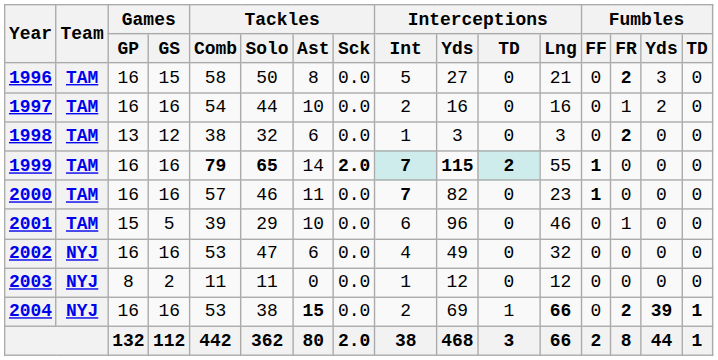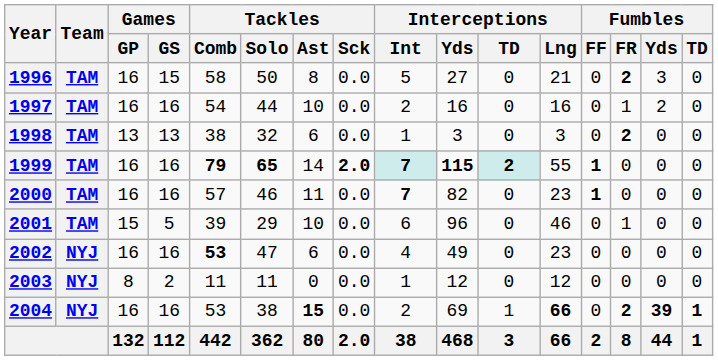 <table class="wikitable" style="text-align:center">
 <tr>
 <th rowspan="2">Year</th>
 <th rowspan="2">Team</th>
 <th colspan="2">Games</th>
 <th colspan="4">Tackles</th>
 <th colspan="4">Interceptions</th>
 <th colspan="4">Fumbles</th>
 </tr>
 <tr>
 <th>GP</th>
 <th>GS</th>
 <th>Comb</th>
 <th>Solo</th>
 <th>Ast</th>
 <th>Sck</th>
 <th>Int</th>
 <th>Yds</th>
 <th>TD</th>
 <th>Lng</th>
 <th>FF</th>
 <th>FR</th>
 <th>Yds</th>
 <th>TD</th>
 </tr>
 <tr>
 <th><a href='#'>1996</a></th>
 <th><a href='#'>TAM</a></th>
 <td>16</td>
 <td>15</td>
 <td>58</td>
 <td>50</td>
 <td>8</td>
 <td>0.0</td>
 <td>5</td>
 <td>27</td>
 <td>0</td>
 <td>21</td>
 <td>0</td>
 <td><strong>2</strong></td>
 <td>3</td>
 <td>0</td>
 </tr>
 <tr>
 <th><a href='#'>1997</a></th>
 <th><a href='#'>TAM</a></th>
 <td>16</td>
 <td>16</td>
 <td>54</td>
 <td>44</td>
 <td>10</td>
 <td>0.0</td>
 <td>2</td>
 <td>16</td>
 <td>0</td>
 <td>16</td>
 <td>0</td>
 <td>1</td>
 <td>2</td>
 <td>0</td>
 </tr>
 <tr>
 <th><a href='#'>1998</a></th>
 <th><a href='#'>TAM</a></th>
 <td>13</td>
-<td>12</td>
+<td>13</td>
 <td>38</td>
 <td>32</td>
 <td>6</td>
 <td>0.0</td>
 <td>1</td>
 <td>3</td>
 <td>0</td>
 <td>3</td>
 <td>0</td>
 <td><strong>2</strong></td>
 <td>0</td>
 <td>0</td>
 </tr>
 <tr>
 <th><a href='#'>1999</a></th>
 <th><a href='#'>TAM</a></th>
 <td>16</td>
 <td>16</td>
 <td><strong>79</strong></td>
 <td><strong>65</strong></td>
 <td>14</td>
 <td><strong>2.0</strong></td>
 <td style="background:#cfecec; width:3em;"><strong>7</strong></td>
 <td><strong>115</strong></td>
 <td style="background:#cfecec; width:3em;"><strong>2</strong></td>
 <td>55</td>
 <td><strong>1</strong></td>
 <td>0</td>
 <td>0</td>
 <td>0</td>
 </tr>
 <tr>
 <th><a href='#'>2000</a></th>
 <th><a href='#'>TAM</a></th>
 <td>16</td>
 <td>16</td>
 <td>57</td>
 <td>46</td>
 <td>11</td>
 <td>0.0</td>
 <td><strong>7</strong></td>
 <td>82</td>
 <td>0</td>
 <td>23</td>
 <td><strong>1</strong></td>
 <td>0</td>
 <td>0</td>
 <td>0</td>
 </tr>
 <tr>
 <th><a href='#'>2001</a></th>
 <th><a href='#'>TAM</a></th>
 <td>15</td>
 <td>5</td>
 <td>39</td>
 <td>29</td>
 <td>10</td>
 <td>0.0</td>
 <td>6</td>
 <td>96</td>
 <td>0</td>
 <td>46</td>
 <td>0</td>
 <td>1</td>
 <td>0</td>
 <td>0</td>
 </tr>
 <tr>
 <th><a href='#'>2002</a></th>
 <th><a href='#'>NYJ</a></th>
 <td>16</td>
 <td>16</td>
-<td>53</td>
+<td><strong>53</strong></td>
 <td>47</td>
 <td>6</td>
 <td>0.0</td>
 <td>4</td>
 <td>49</td>
 <td>0</td>
-<td>32</td>
+<td>23</td>
 <td>0</td>
 <td>0</td>
 <td>0</td>
 <td>0</td>
 </tr>
 <tr>
 <th><a href='#'>2003</a></th>
 <th><a href='#'>NYJ</a></th>
 <td>8</td>
 <td>2</td>
 <td>11</td>
 <td>11</td>
 <td>0</td>
 <td>0.0</td>
 <td>1</td>
 <td>12</td>
 <td>0</td>
 <td>12</td>
 <td>0</td>
 <td>0</td>
 <td>0</td>
 <td>0</td>
 </tr>
 <tr>
 <th><a href='#'>2004</a></th>
 <th><a href='#'>NYJ</a></th>
 <td>16</td>
 <td>16</td>
 <td>53</td>
 <td>38</td>
 <td><strong>15</strong></td>
 <td>0.0</td>
 <td>2</td>
 <td>69</td>
 <td>1</td>
 <td><strong>66</strong></td>
 <td>0</td>
 <td><strong>2</strong></td>
 <td><strong>39</strong></td>
 <td><strong>1</strong></td>
 </tr>
 <tr>
 <th colspan="2"></th>
 <th>132</th>
 <th>112</th>
 <th>442</th>
 <th>362</th>
 <th>80</th>
 <th>2.0</th>
 <th>38</th>
 <th>468</th>
 <th>3</th>
 <th>66</th>
 <th>2</th>
 <th>8</th>
 <th>44</th>
 <th>1</th>
 </tr>
 </table>
